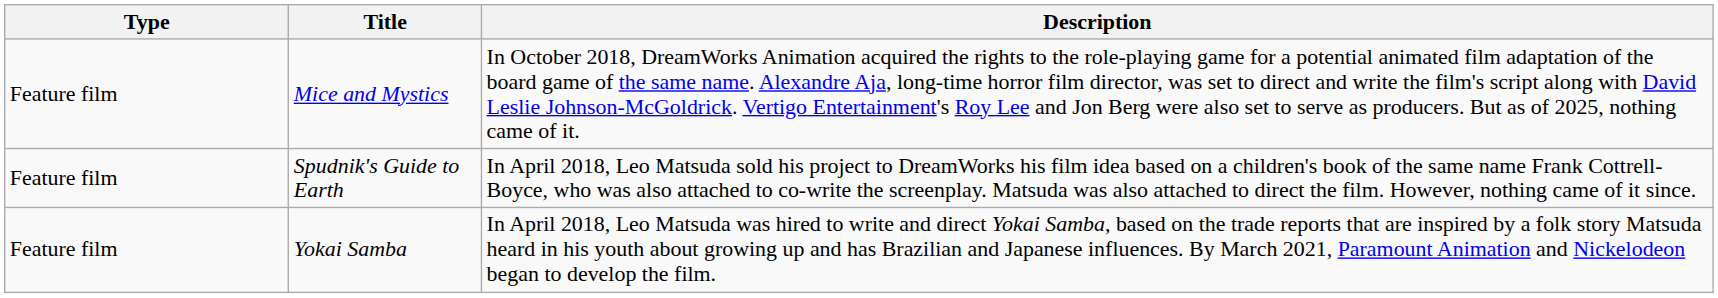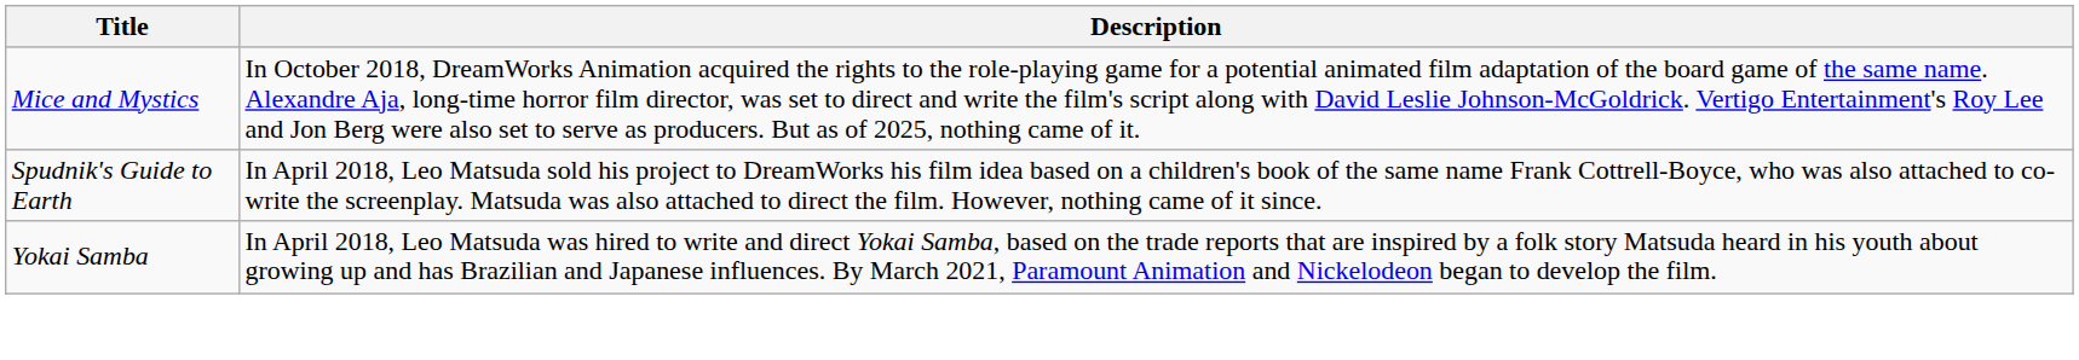 <table class="wikitable">
 <tr>
-<th style="width:150pt;">Type</th>
 <th style="width:100pt;">Title</th>
 <th>Description</th>
 </tr>
 <tr>
-<td>Feature film</td>
 <td><em><a href='#'>Mice and Mystics</a></em></td>
 <td>In October 2018, DreamWorks Animation acquired the rights to the role-playing game for a potential animated film adaptation of the board game of <a href='#'>the same name</a>. <a href='#'>Alexandre Aja</a>, long-time horror film director, was set to direct and write the film's script along with <a href='#'>David Leslie Johnson-McGoldrick</a>. <a href='#'>Vertigo Entertainment</a>'s <a href='#'>Roy Lee</a> and Jon Berg were also set to serve as producers. But as of 2025, nothing came of it.</td>
 </tr>
 <tr>
-<td>Feature film</td>
 <td><em>Spudnik's Guide to Earth</em></td>
 <td>In April 2018, Leo Matsuda sold his project to DreamWorks his film idea based on a children's book of the same name Frank Cottrell-Boyce, who was also attached to co-write the screenplay. Matsuda was also attached to direct the film. However, nothing came of it since.</td>
 </tr>
 <tr>
-<td>Feature film</td>
 <td><em>Yokai Samba</em></td>
 <td>In April 2018, Leo Matsuda was hired to write and direct <em>Yokai Samba</em>, based on the trade reports that are inspired by a folk story Matsuda heard in his youth about growing up and has Brazilian and Japanese influences. By March 2021, <a href='#'>Paramount Animation</a> and <a href='#'>Nickelodeon</a> began to develop the film.</td>
 </tr>
 </table>
